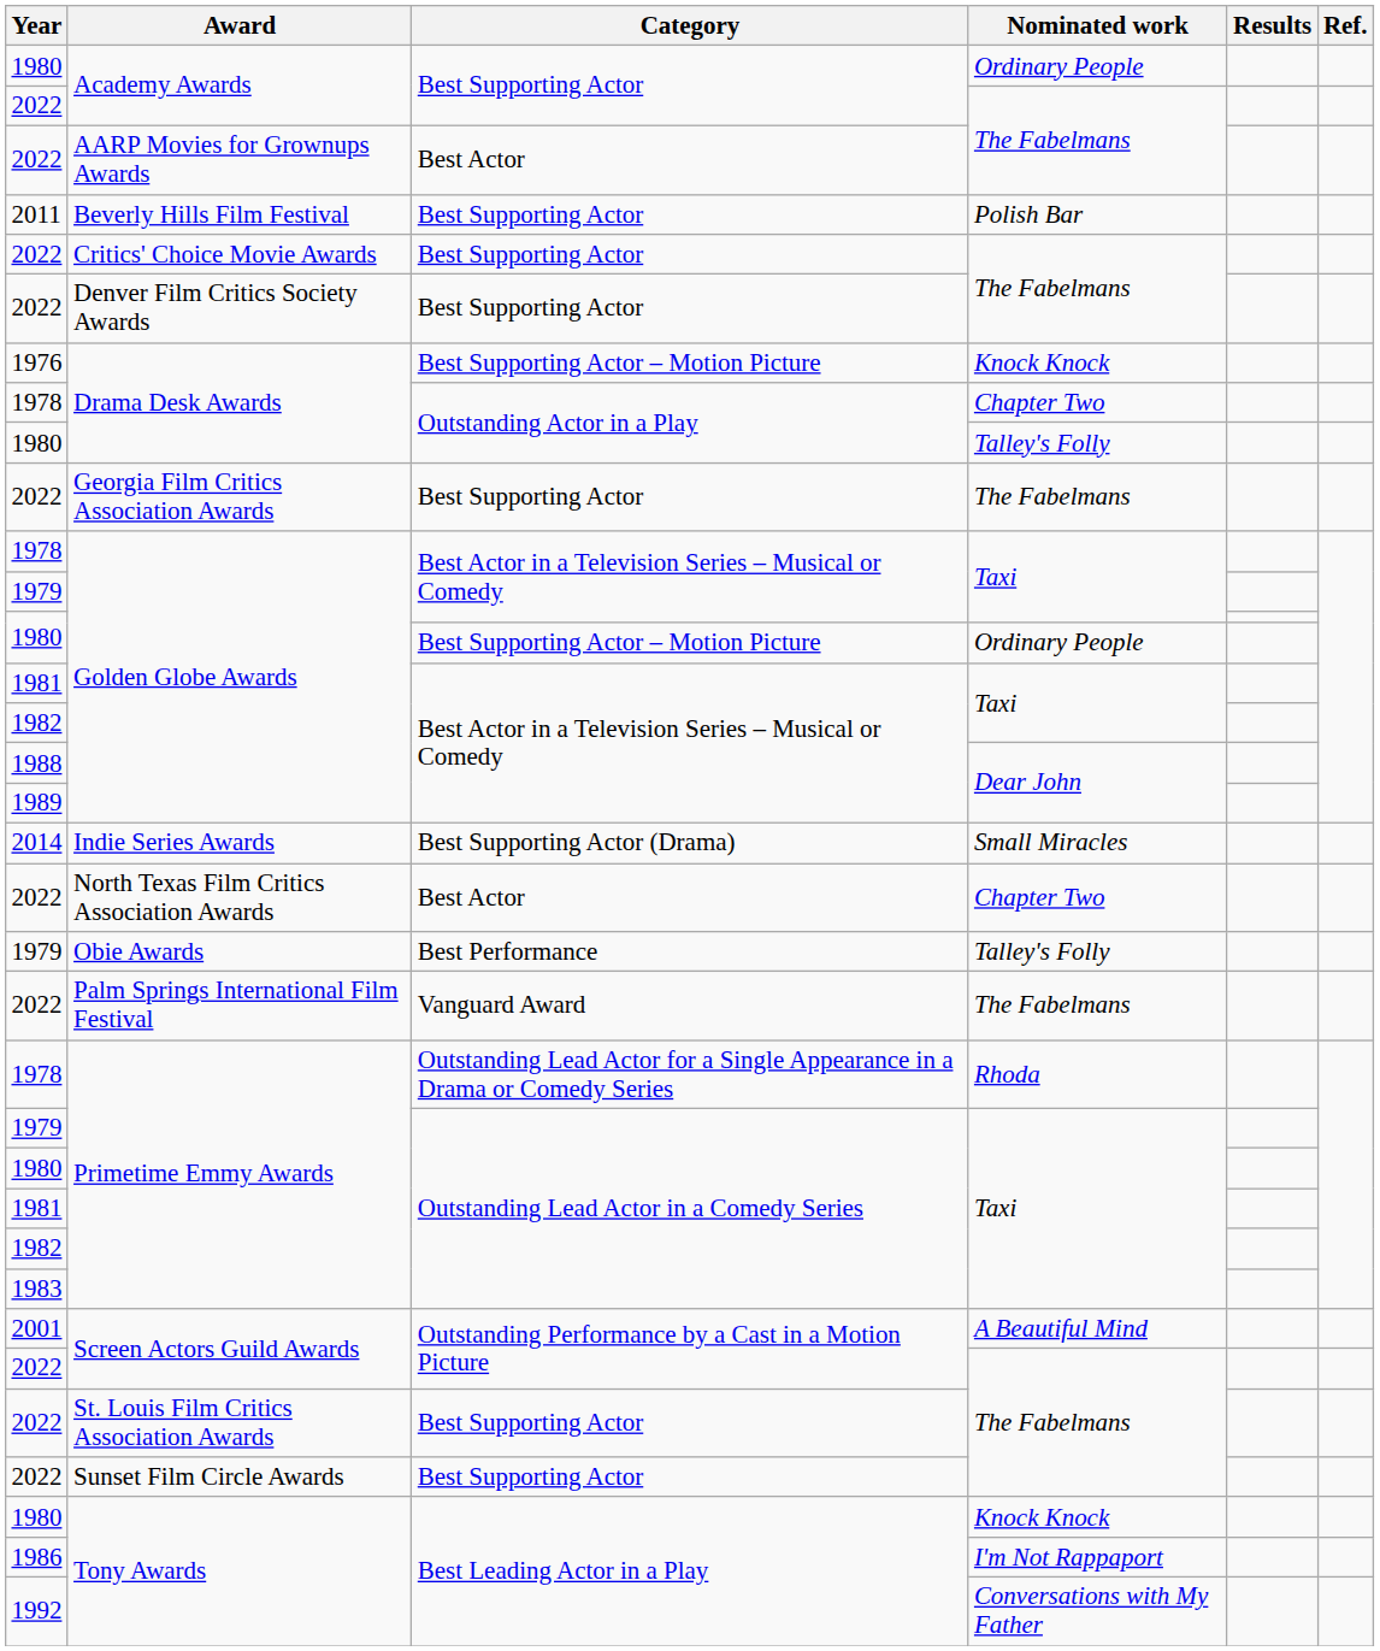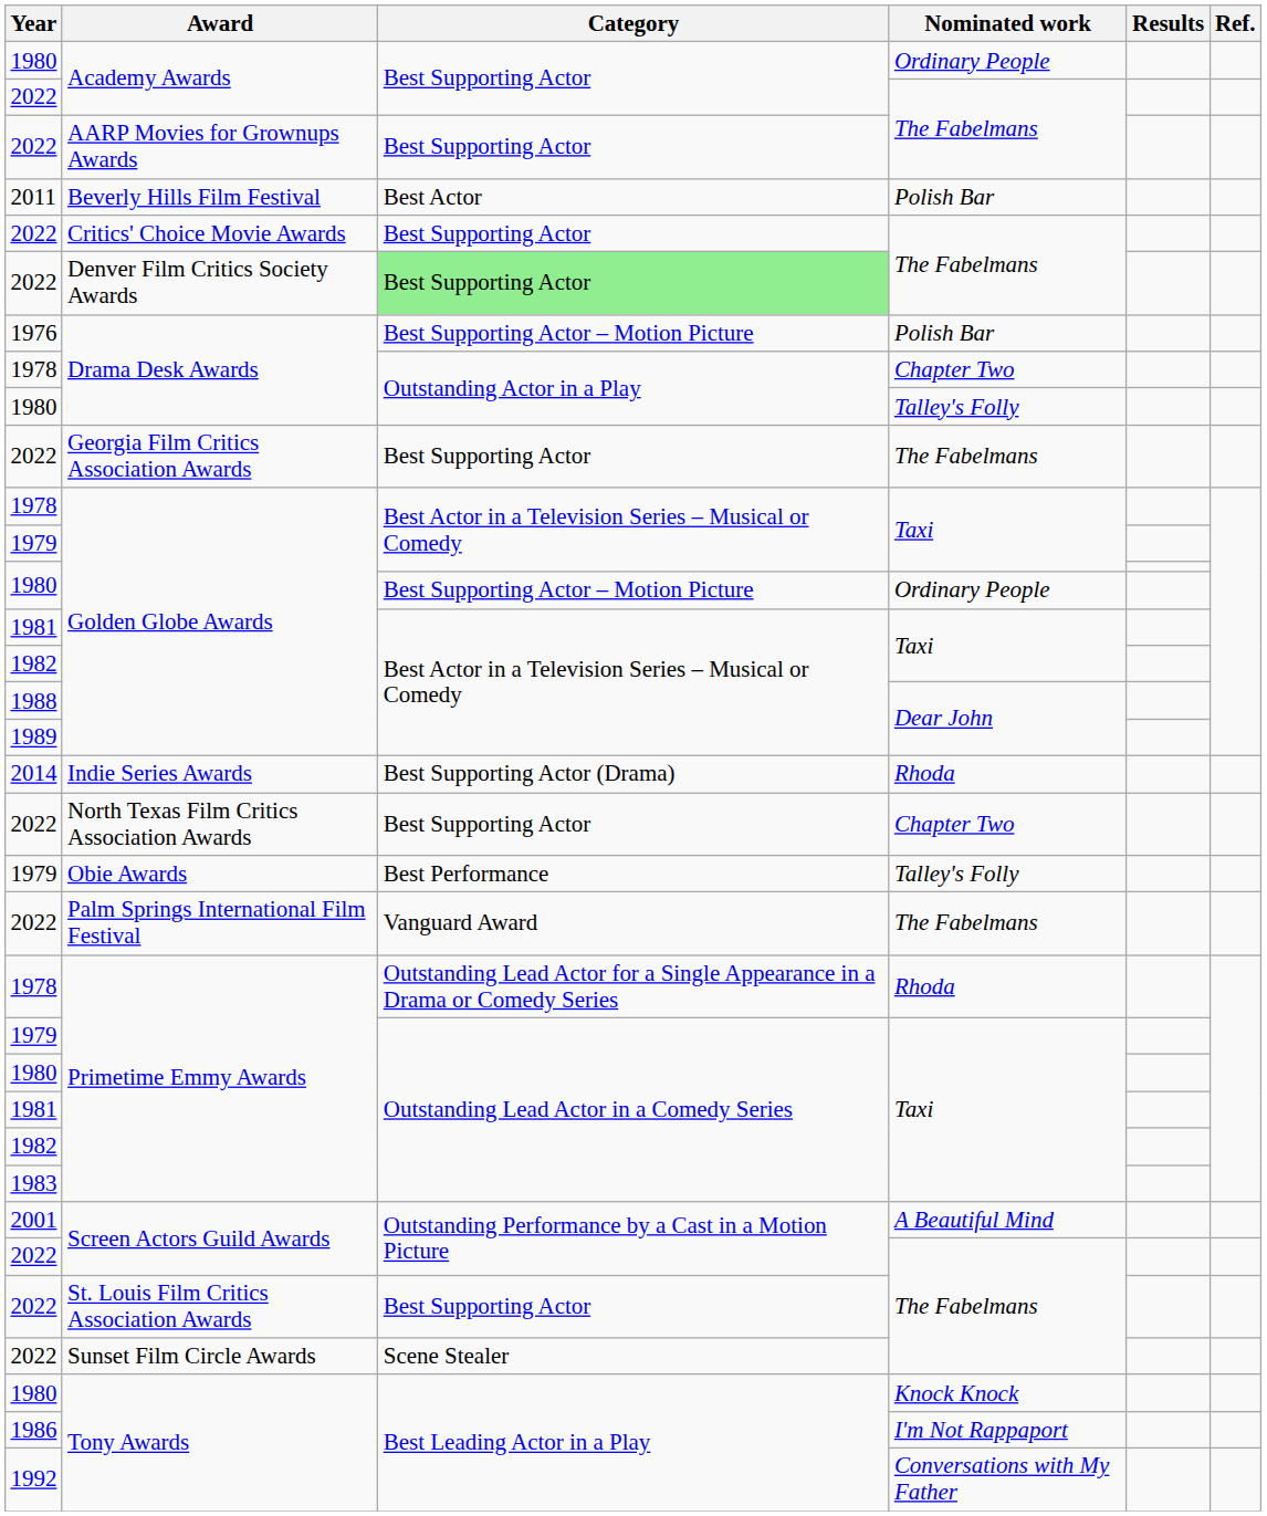 <table class="wikitable">
 <tr>
 <th>Year</th>
 <th>Award</th>
 <th>Category</th>
 <th>Nominated work</th>
 <th>Results</th>
 <th>Ref.</th>
 </tr>
 <tr>
 <td><a href='#'>1980</a></td>
 <td rowspan="2"><a href='#'>Academy Awards</a></td>
 <td rowspan="2"><a href='#'>Best Supporting Actor</a></td>
 <td><em><a href='#'>Ordinary People</a></em></td>
 <td></td>
 <td align="center"></td>
 </tr>
 <tr>
 <td><a href='#'>2022</a></td>
 <td rowspan="2"><em><a href='#'>The Fabelmans</a></em></td>
 <td></td>
 <td align="center"></td>
 </tr>
 <tr>
 <td><a href='#'>2022</a></td>
 <td><a href='#'>AARP Movies for Grownups Awards</a></td>
-<td>Best Actor</td>
+<td><a href='#'>Best Supporting Actor</a></td>
 <td></td>
 <td align="center"></td>
 </tr>
 <tr>
 <td>2011</td>
 <td><a href='#'>Beverly Hills Film Festival</a></td>
-<td><a href='#'>Best Supporting Actor</a></td>
+<td>Best Actor</td>
 <td><em>Polish Bar</em></td>
 <td></td>
 <td align="center"></td>
 </tr>
 <tr>
 <td><a href='#'>2022</a></td>
 <td><a href='#'>Critics' Choice Movie Awards</a></td>
 <td><a href='#'>Best Supporting Actor</a></td>
 <td rowspan="2"><em>The Fabelmans</em></td>
 <td></td>
 <td align="center"></td>
 </tr>
 <tr>
 <td>2022</td>
 <td>Denver Film Critics Society Awards</td>
-<td>Best Supporting Actor</td>
+<td style="background: lightgreen;">Best Supporting Actor</td>
 <td></td>
 <td align="center"></td>
 </tr>
 <tr>
 <td>1976</td>
 <td rowspan="3"><a href='#'>Drama Desk Awards</a></td>
 <td><a href='#'>Best Supporting Actor – Motion Picture</a></td>
-<td><em><a href='#'>Knock Knock</a></em></td>
+<td><em>Polish Bar</em></td>
 <td></td>
 <td align="center"></td>
 </tr>
 <tr>
 <td>1978</td>
 <td rowspan="2"><a href='#'>Outstanding Actor in a Play</a></td>
 <td><em><a href='#'>Chapter Two</a></em></td>
 <td></td>
 <td align="center"></td>
 </tr>
 <tr>
 <td>1980</td>
 <td><em><a href='#'>Talley's Folly</a></em></td>
 <td></td>
 <td align="center"></td>
 </tr>
 <tr>
 <td>2022</td>
 <td><a href='#'>Georgia Film Critics Association Awards</a></td>
 <td>Best Supporting Actor</td>
 <td><em>The Fabelmans</em></td>
 <td></td>
 <td align="center"></td>
 </tr>
 <tr>
 <td><a href='#'>1978</a></td>
 <td rowspan="8"><a href='#'>Golden Globe Awards</a></td>
 <td rowspan="3"><a href='#'>Best Actor in a Television Series – Musical or Comedy</a></td>
 <td rowspan="3"><em><a href='#'>Taxi</a></em></td>
 <td></td>
 <td align="center" rowspan="8"></td>
 </tr>
 <tr>
 <td><a href='#'>1979</a></td>
 <td></td>
 </tr>
 <tr>
 <td rowspan="2"><a href='#'>1980</a></td>
 <td></td>
 </tr>
 <tr>
 <td><a href='#'>Best Supporting Actor – Motion Picture</a></td>
 <td><em>Ordinary People</em></td>
 <td></td>
 </tr>
 <tr>
 <td><a href='#'>1981</a></td>
 <td rowspan="4">Best Actor in a Television Series – Musical or Comedy</td>
 <td rowspan="2"><em>Taxi</em></td>
 <td></td>
 </tr>
 <tr>
 <td><a href='#'>1982</a></td>
 <td></td>
 </tr>
 <tr>
 <td><a href='#'>1988</a></td>
 <td rowspan="2"><em><a href='#'>Dear John</a></em></td>
 <td></td>
 </tr>
 <tr>
 <td><a href='#'>1989</a></td>
 <td></td>
 </tr>
 <tr>
 <td><a href='#'>2014</a></td>
 <td><a href='#'>Indie Series Awards</a></td>
 <td>Best Supporting Actor (Drama)</td>
-<td><em>Small Miracles</em></td>
+<td><em><a href='#'>Rhoda</a></em> </td>
 <td></td>
 <td align="center"></td>
 </tr>
 <tr>
 <td>2022</td>
 <td>North Texas Film Critics Association Awards</td>
-<td>Best Actor</td>
+<td>Best Supporting Actor</td>
 <td><em><a href='#'>Chapter Two</a></em></td>
 <td></td>
 <td align="center"></td>
 </tr>
 <tr>
 <td>1979</td>
 <td><a href='#'>Obie Awards</a></td>
 <td>Best Performance</td>
 <td><em>Talley's Folly</em></td>
 <td></td>
 <td align="center"></td>
 </tr>
 <tr>
 <td>2022</td>
 <td><a href='#'>Palm Springs International Film Festival</a></td>
 <td>Vanguard Award</td>
 <td><em>The Fabelmans</em></td>
 <td></td>
 <td align="center"></td>
 </tr>
 <tr>
 <td><a href='#'>1978</a></td>
 <td rowspan="6"><a href='#'>Primetime Emmy Awards</a></td>
 <td><a href='#'>Outstanding Lead Actor for a Single Appearance in a Drama or Comedy Series</a></td>
 <td><em><a href='#'>Rhoda</a></em> </td>
 <td></td>
 <td align="center" rowspan="6"></td>
 </tr>
 <tr>
 <td><a href='#'>1979</a></td>
 <td rowspan="5"><a href='#'>Outstanding Lead Actor in a Comedy Series</a></td>
 <td rowspan="5"><em>Taxi</em></td>
 <td></td>
 </tr>
 <tr>
 <td><a href='#'>1980</a></td>
 <td></td>
 </tr>
 <tr>
 <td><a href='#'>1981</a></td>
 <td></td>
 </tr>
 <tr>
 <td><a href='#'>1982</a></td>
 <td></td>
 </tr>
 <tr>
 <td><a href='#'>1983</a></td>
 <td></td>
 </tr>
 <tr>
 <td><a href='#'>2001</a></td>
 <td rowspan="2"><a href='#'>Screen Actors Guild Awards</a></td>
 <td rowspan="2"><a href='#'>Outstanding Performance by a Cast in a Motion Picture</a></td>
 <td><em><a href='#'>A Beautiful Mind</a></em></td>
 <td></td>
 <td align="center"></td>
 </tr>
 <tr>
 <td><a href='#'>2022</a></td>
 <td rowspan="3"><em>The Fabelmans</em></td>
 <td></td>
 <td align="center"></td>
 </tr>
 <tr>
 <td><a href='#'>2022</a></td>
 <td><a href='#'>St. Louis Film Critics Association Awards</a></td>
 <td><a href='#'>Best Supporting Actor</a></td>
 <td></td>
 <td align="center"></td>
 </tr>
 <tr>
 <td>2022</td>
 <td>Sunset Film Circle Awards</td>
-<td><a href='#'>Best Supporting Actor</a></td>
+<td>Scene Stealer</td>
 <td></td>
 <td align="center"></td>
 </tr>
 <tr>
 <td><a href='#'>1980</a></td>
 <td rowspan="3"><a href='#'>Tony Awards</a></td>
 <td rowspan="3"><a href='#'>Best Leading Actor in a Play</a></td>
 <td><em><a href='#'>Knock Knock</a></em></td>
 <td></td>
 <td align="center"></td>
 </tr>
 <tr>
 <td><a href='#'>1986</a></td>
 <td><em><a href='#'>I'm Not Rappaport</a></em></td>
 <td></td>
 <td align="center"></td>
 </tr>
 <tr>
 <td><a href='#'>1992</a></td>
 <td><em><a href='#'>Conversations with My Father</a></em></td>
 <td></td>
 <td align="center"></td>
 </tr>
 </table>
